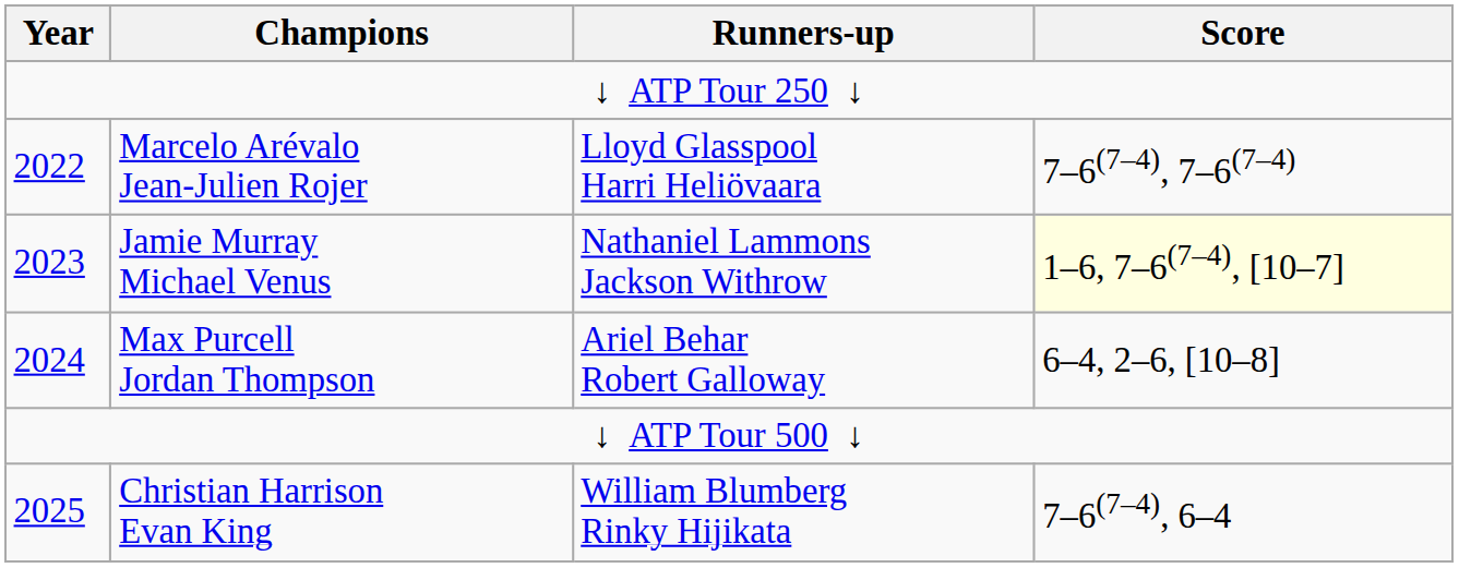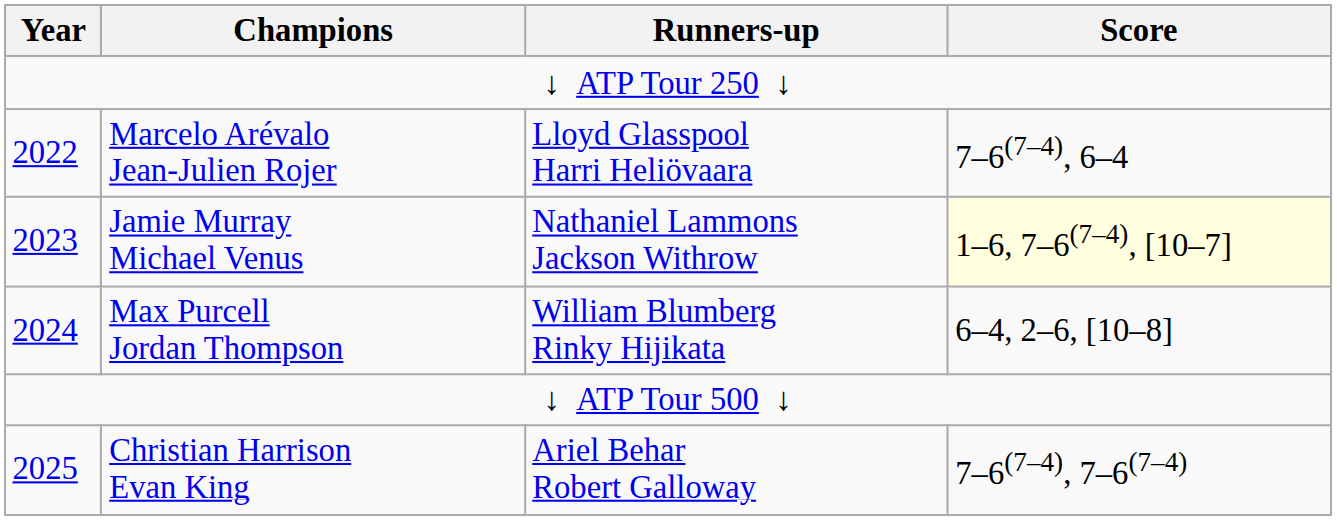 <table class="wikitable">
 <tr>
 <th style="width:40px">Year</th>
 <th style="width:200px">Champions</th>
 <th style="width:200px">Runners-up</th>
 <th style="width:180px" class="unsortable">Score</th>
 </tr>
 <tr>
 <td colspan=5 align=center>↓  <a href='#'>ATP Tour 250</a>  ↓</td>
 </tr>
 <tr>
 <td><a href='#'>2022</a></td>
 <td> <a href='#'>Marcelo Arévalo</a> <br>  <a href='#'>Jean-Julien Rojer</a></td>
 <td> <a href='#'>Lloyd Glasspool</a> <br>  <a href='#'>Harri Heliövaara</a></td>
-<td>7–6<sup>(7–4)</sup>, 7–6<sup>(7–4)</sup></td>
+<td>7–6<sup>(7–4)</sup>, 6–4</td>
 </tr>
 <tr>
 <td><a href='#'>2023</a></td>
 <td> <a href='#'>Jamie Murray</a><br>  <a href='#'>Michael Venus</a></td>
 <td> <a href='#'>Nathaniel Lammons</a><br>  <a href='#'>Jackson Withrow</a></td>
 <td style="background: lightyellow;">1–6, 7–6<sup>(7–4)</sup>, [10–7]</td>
 </tr>
 <tr>
 <td><a href='#'>2024</a></td>
 <td> <a href='#'>Max Purcell</a><br>  <a href='#'>Jordan Thompson</a></td>
-<td> <a href='#'>Ariel Behar</a><br>  <a href='#'>Robert Galloway</a></td>
+<td> <a href='#'>William Blumberg</a><br>  <a href='#'>Rinky Hijikata</a></td>
 <td>6–4, 2–6, [10–8]</td>
 </tr>
 <tr>
 <td colspan=5 align=center>↓  <a href='#'>ATP Tour 500</a>  ↓</td>
 </tr>
 <tr>
 <td><a href='#'>2025</a></td>
 <td> <a href='#'>Christian Harrison</a><br>  <a href='#'>Evan King</a></td>
-<td> <a href='#'>William Blumberg</a><br>  <a href='#'>Rinky Hijikata</a></td>
-<td>7–6<sup>(7–4)</sup>, 6–4</td>
+<td> <a href='#'>Ariel Behar</a><br>  <a href='#'>Robert Galloway</a></td>
+<td>7–6<sup>(7–4)</sup>, 7–6<sup>(7–4)</sup></td>
 </tr>
 </table>
